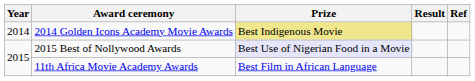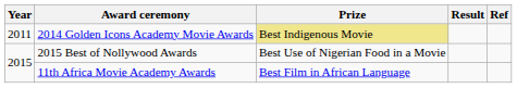 <table class ="wikitable">
 <tr>
 <th>Year</th>
 <th>Award ceremony</th>
 <th>Prize</th>
 <th>Result</th>
 <th>Ref</th>
 </tr>
 <tr>
-<td>2014</td>
+<td>2011</td>
 <td><a href='#'>2014 Golden Icons Academy Movie Awards</a></td>
 <td style="background: khaki;">Best Indigenous Movie</td>
 <td></td>
 <td></td>
 </tr>
 <tr>
 <td rowspan="2">2015</td>
 <td>2015 Best of Nollywood Awards</td>
-<td style="background: lavender;">Best Use of Nigerian Food in a Movie</td>
+<td>Best Use of Nigerian Food in a Movie</td>
 <td></td>
 <td></td>
 </tr>
 <tr>
 <td><a href='#'>11th Africa Movie Academy Awards</a></td>
 <td><a href='#'>Best Film in African Language</a></td>
 <td></td>
 <td></td>
 </tr>
 </table>
